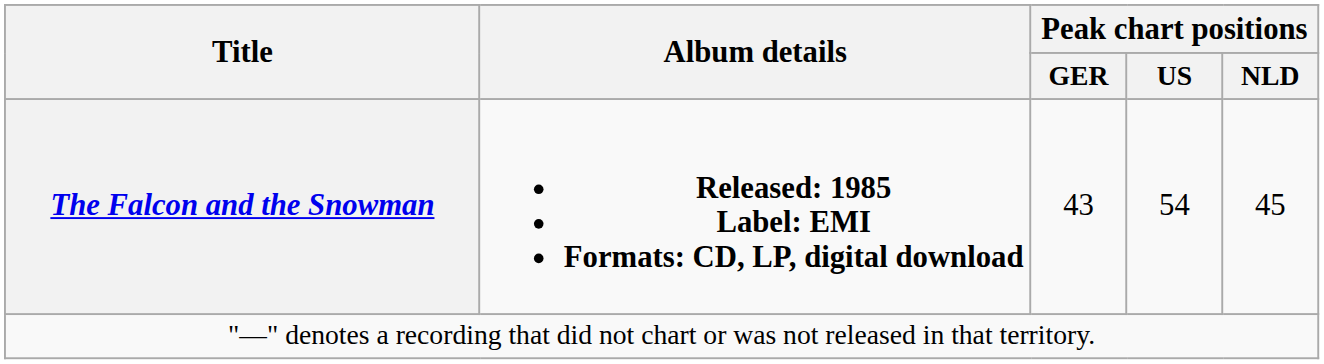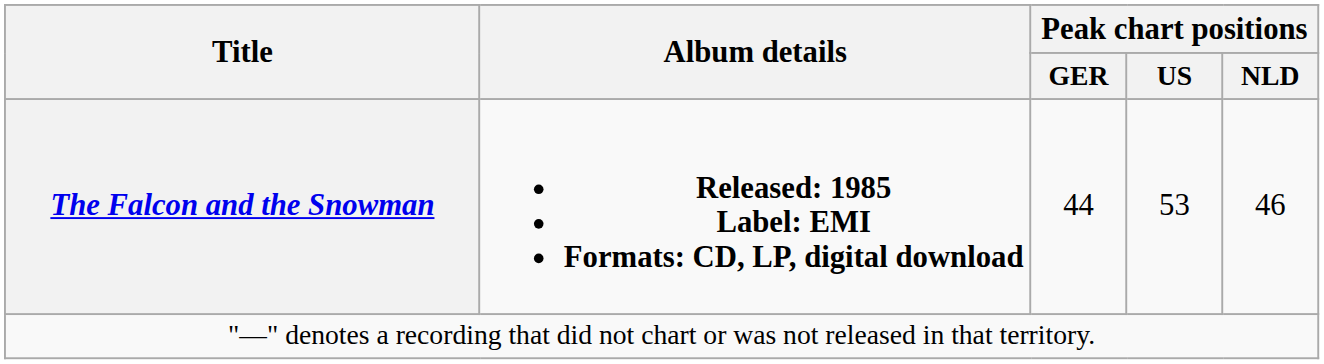 <table class="wikitable plainrowheaders" style="text-align:center;">
 <tr>
 <th scope="col" rowspan="2" style="width:15em;">Title</th>
 <th scope="col" rowspan="2">Album details</th>
 <th scope="col" colspan="3">Peak chart positions</th>
 </tr>
 <tr>
 <th scope="col" style="width:3em;font-size:90%;">GER<br></th>
 <th scope="col" style="width:3em;font-size:90%;">US<br></th>
 <th scope="col" style="width:3em;font-size:90%;">NLD<br></th>
 </tr>
 <tr>
 <th scope="row"><em><a href='#'>The Falcon and the Snowman</a></em></th>
 <td><strong><br><ul><li>Released: 1985</li><li>Label: EMI</li><li>Formats: CD, LP, digital download</li></ul></strong></td>
-<td>43</td>
-<td>54</td>
-<td>45</td>
+<td>44</td>
+<td>53</td>
+<td>46</td>
 </tr>
 <tr>
 <td colspan="20" style="font-size:90%">"—" denotes a recording that did not chart or was not released in that territory.</td>
 </tr>
 </table>
